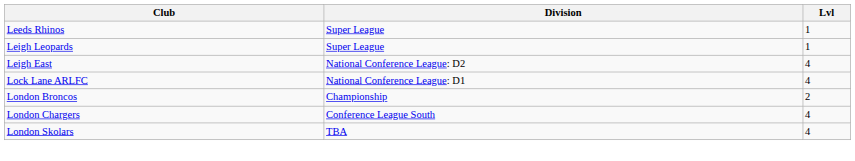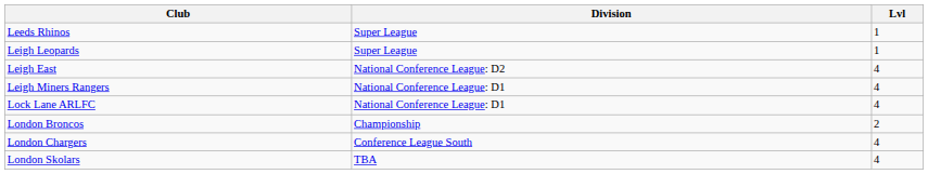 <table class="wikitable sortable" width=100% style="font-size:98%">
 <tr>
 <th width=20%>Club</th>
 <th width=30%>Division</th>
 <th width=3%>Lvl</th>
 </tr>
 <tr>
 <td> <a href='#'>Leeds Rhinos</a></td>
 <td><a href='#'>Super League</a></td>
 <td>1</td>
 </tr>
 <tr>
 <td> <a href='#'>Leigh Leopards</a></td>
 <td><a href='#'>Super League</a></td>
 <td>1</td>
 </tr>
 <tr>
 <td><a href='#'>Leigh East</a></td>
 <td><a href='#'>National Conference League</a>: D2</td>
+<td>4</td>
+</tr>
+<tr>
+<td><a href='#'>Leigh Miners Rangers</a></td>
+<td><a href='#'>National Conference League</a>: D1</td>
 <td>4</td>
 </tr>
 <tr>
 <td><a href='#'>Lock Lane ARLFC</a></td>
 <td><a href='#'>National Conference League</a>: D1</td>
 <td>4</td>
 </tr>
 <tr>
 <td> <a href='#'>London Broncos</a></td>
 <td><a href='#'>Championship</a></td>
 <td>2</td>
 </tr>
 <tr>
 <td><a href='#'>London Chargers</a></td>
 <td><a href='#'>Conference League South</a></td>
 <td>4</td>
 </tr>
 <tr>
 <td> <a href='#'>London Skolars</a></td>
 <td><a href='#'>TBA</a></td>
 <td>4</td>
 </tr>
 </table>
